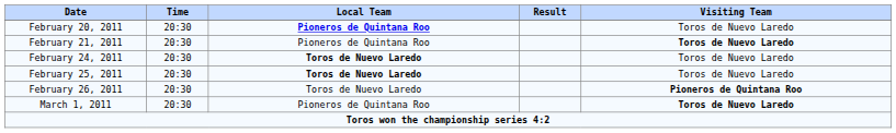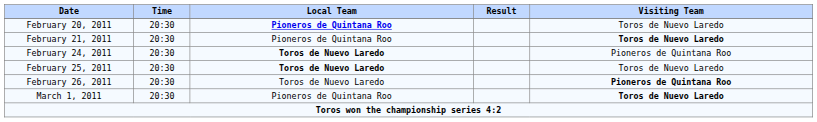 <table border=1 style="border-collapse:collapse; font-size:100%;" cellpadding=3 cellspacing=0 width=100%>
 <tr bgcolor=#C1D8FF align=center>
 <th width=16%>Date</th>
 <th width=7%>Time</th>
 <th width=35%>Local Team</th>
 <th width=7%>Result</th>
 <th width=35%>Visiting Team</th>
 </tr>
 <tr bgcolor=#EFEFEF>
 </tr>
 <tr align=center bgcolor=#F5FAFF>
 <td>February 20, 2011</td>
 <td>20:30</td>
 <td><strong><a href='#'>Pioneros de Quintana Roo</a></strong></td>
 <td><strong></strong></td>
 <td>Toros de Nuevo Laredo</td>
 </tr>
 <tr align=center bgcolor=#F5FAFF>
 <td>February 21, 2011</td>
 <td>20:30</td>
 <td>Pioneros de Quintana Roo</td>
 <td><strong></strong></td>
 <td><strong>Toros de Nuevo Laredo</strong></td>
 </tr>
 <tr align=center bgcolor=#F5FAFF>
 <td>February 24, 2011</td>
 <td>20:30</td>
 <td><strong>Toros de Nuevo Laredo</strong></td>
 <td><strong></strong></td>
-<td>Toros de Nuevo Laredo</td>
+<td>Pioneros de Quintana Roo</td>
 </tr>
 <tr align=center bgcolor=#F5FAFF>
 <td>February 25, 2011</td>
 <td>20:30</td>
 <td><strong>Toros de Nuevo Laredo</strong></td>
 <td><strong></strong></td>
 <td>Toros de Nuevo Laredo</td>
 </tr>
 <tr align=center bgcolor=#F5FAFF>
 <td>February 26, 2011</td>
 <td>20:30</td>
 <td>Toros de Nuevo Laredo</td>
 <td><strong></strong></td>
 <td><strong>Pioneros de Quintana Roo</strong></td>
 </tr>
 <tr align=center bgcolor=#F5FAFF>
 <td>March 1, 2011</td>
 <td>20:30</td>
 <td>Pioneros de Quintana Roo</td>
 <td><strong></strong></td>
 <td><strong>Toros de Nuevo Laredo</strong></td>
 </tr>
 <tr align=center bgcolor=#F5FAFF>
 <td colspan=5><strong>Toros won the championship series 4:2</strong></td>
 </tr>
 </table>
